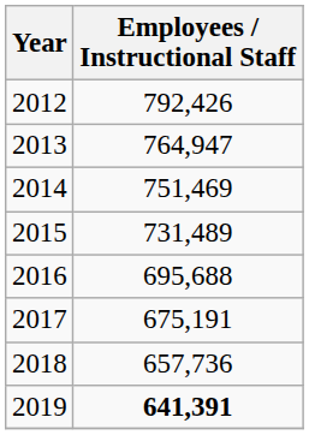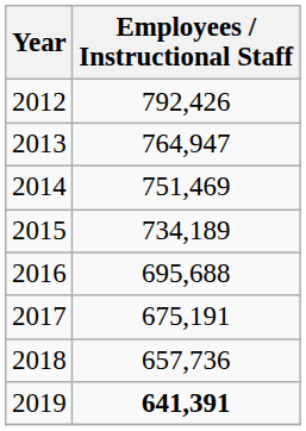 <table class="wikitable" style="text-align: center;">
 <tr>
 <th>Year</th>
 <th>Employees / <br> Instructional Staff</th>
 </tr>
 <tr>
 <td>2012</td>
 <td>792,426</td>
 </tr>
 <tr>
 <td>2013</td>
 <td>764,947</td>
 </tr>
 <tr>
 <td>2014</td>
 <td>751,469</td>
 </tr>
 <tr>
 <td>2015</td>
-<td>731,489</td>
+<td>734,189</td>
 </tr>
 <tr>
 <td>2016</td>
 <td>695,688</td>
 </tr>
 <tr>
 <td>2017</td>
 <td>675,191</td>
 </tr>
 <tr>
 <td>2018</td>
 <td>657,736</td>
 </tr>
 <tr>
 <td>2019</td>
 <td><strong>641,391</strong></td>
 </tr>
 <tr>
 </tr>
 </table>
